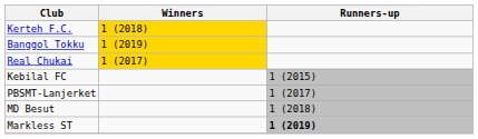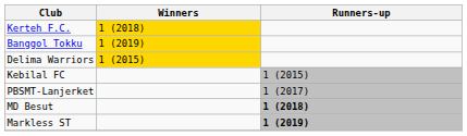 <table class="wikitable">
 <tr>
 <th style="width:20%;">Club</th>
 <th>Winners</th>
 <th>Runners-up</th>
 </tr>
 <tr>
 <td><a href='#'>Kerteh F.C.</a></td>
 <td bgcolor=gold>1 (2018)</td>
 <td></td>
 </tr>
 <tr>
 <td><a href='#'>Banggol Tokku</a></td>
 <td bgcolor=gold>1 (2019)</td>
 <td></td>
 </tr>
 <tr>
-<td><a href='#'>Real Chukai</a></td>
-<td bgcolor=gold>1 (2017)</td>
+<td>Delima Warriors</td>
+<td bgcolor=gold>1 (2015)</td>
 <td></td>
 </tr>
 <tr>
 <td>Kebilal FC</td>
 <td></td>
 <td style="background:silver;">1 (2015)</td>
 </tr>
 <tr>
 <td>PBSMT-Lanjerket</td>
 <td></td>
 <td style="background:silver;">1 (2017)</td>
 </tr>
 <tr>
 <td>MD Besut</td>
 <td></td>
-<td style="background:silver;">1 (2018)</td>
+<td style="background:silver;"><strong>1 (2018)</strong></td>
 </tr>
 <tr>
 <td>Markless ST</td>
 <td></td>
 <td style="background:silver;"><strong>1 (2019)</strong></td>
 </tr>
 <tr>
 </tr>
 </table>
